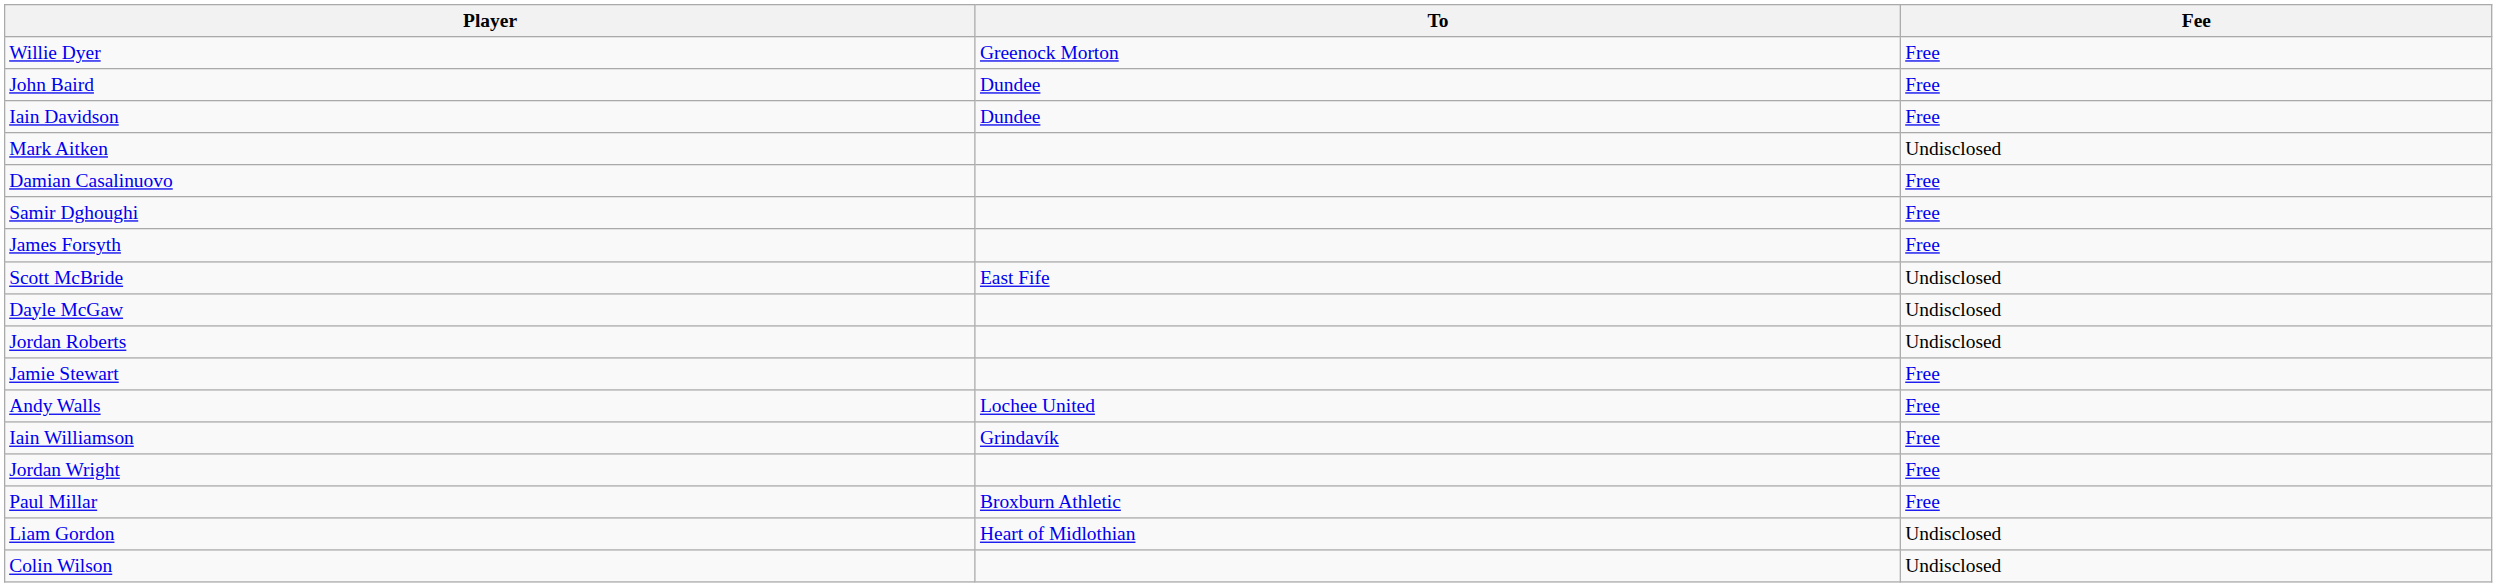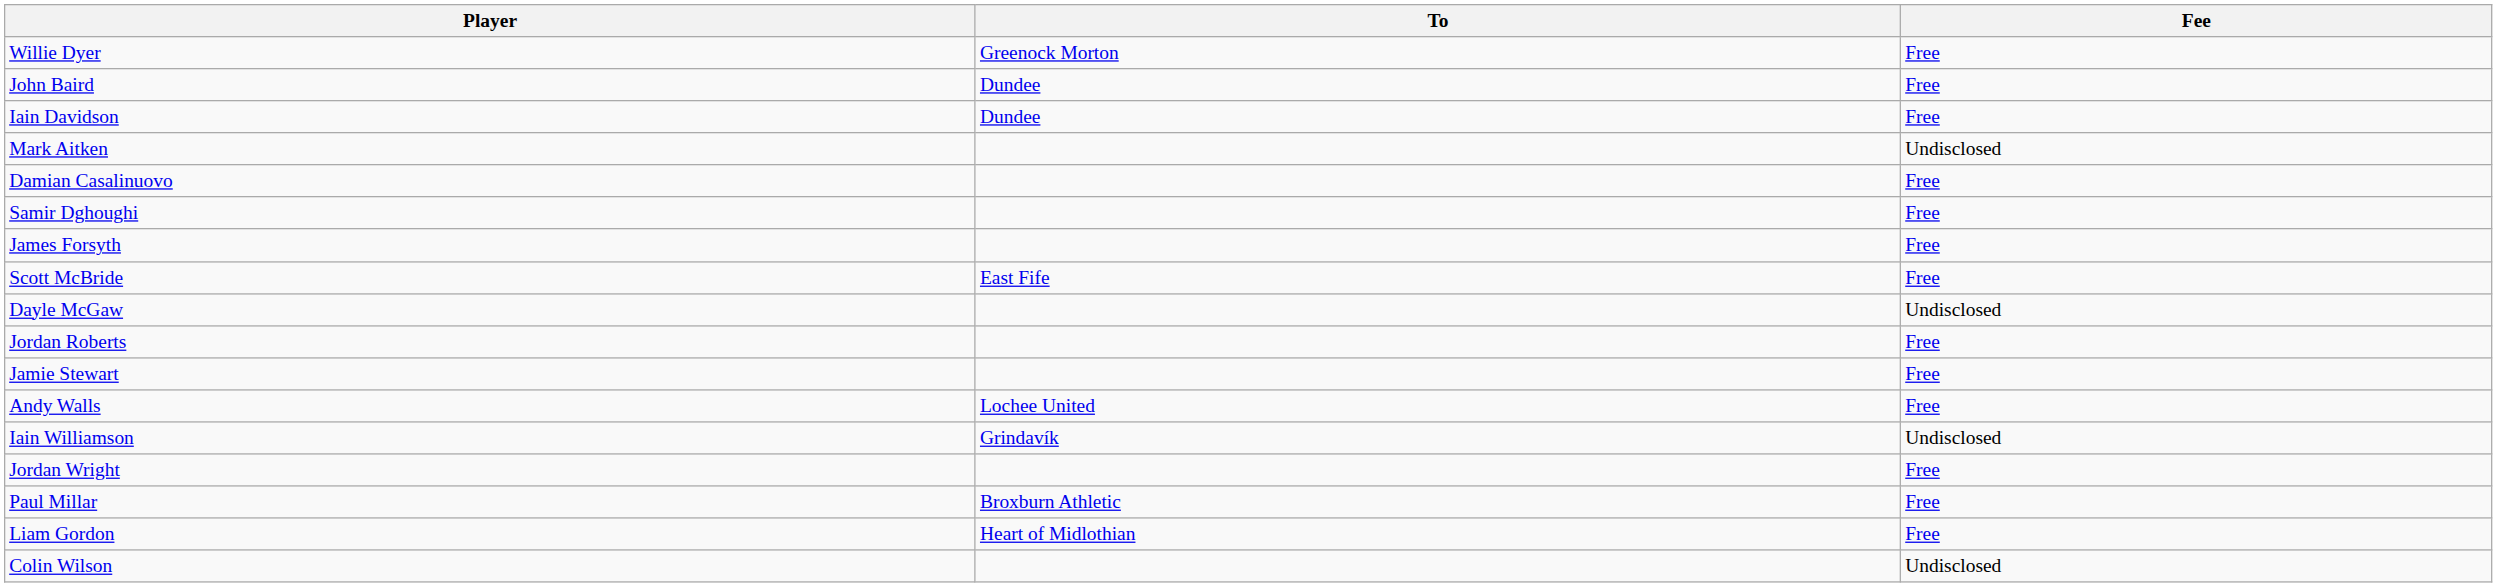 <table class="wikitable" style="text-align:center; font-size:95%;width:98%; text-align:left">
 <tr>
 <th>Player</th>
 <th>To</th>
 <th>Fee</th>
 </tr>
 <tr>
 <td> <a href='#'>Willie Dyer</a></td>
 <td> <a href='#'>Greenock Morton</a></td>
 <td><a href='#'>Free</a></td>
 </tr>
 <tr>
 <td> <a href='#'>John Baird</a></td>
 <td> <a href='#'>Dundee</a></td>
 <td><a href='#'>Free</a></td>
 </tr>
 <tr>
 <td> <a href='#'>Iain Davidson</a></td>
 <td> <a href='#'>Dundee</a></td>
 <td><a href='#'>Free</a></td>
 </tr>
 <tr>
 <td> <a href='#'>Mark Aitken</a></td>
 <td></td>
 <td>Undisclosed</td>
 </tr>
 <tr>
 <td> <a href='#'>Damian Casalinuovo</a></td>
 <td></td>
 <td><a href='#'>Free</a></td>
 </tr>
 <tr>
 <td> <a href='#'>Samir Dghoughi</a></td>
 <td></td>
 <td><a href='#'>Free</a></td>
 </tr>
 <tr>
 <td> <a href='#'>James Forsyth</a></td>
 <td></td>
 <td><a href='#'>Free</a></td>
 </tr>
 <tr>
 <td> <a href='#'>Scott McBride</a></td>
 <td> <a href='#'>East Fife</a></td>
-<td>Undisclosed</td>
+<td><a href='#'>Free</a></td>
 </tr>
 <tr>
 <td> <a href='#'>Dayle McGaw</a></td>
 <td></td>
 <td>Undisclosed</td>
 </tr>
 <tr>
 <td> <a href='#'>Jordan Roberts</a></td>
 <td></td>
-<td>Undisclosed</td>
+<td><a href='#'>Free</a></td>
 </tr>
 <tr>
 <td> <a href='#'>Jamie Stewart</a></td>
 <td></td>
 <td><a href='#'>Free</a></td>
 </tr>
 <tr>
 <td> <a href='#'>Andy Walls</a></td>
 <td> <a href='#'>Lochee United</a></td>
 <td><a href='#'>Free</a></td>
 </tr>
 <tr>
 <td> <a href='#'>Iain Williamson</a></td>
 <td> <a href='#'>Grindavík</a></td>
-<td><a href='#'>Free</a></td>
+<td>Undisclosed</td>
 </tr>
 <tr>
 <td> <a href='#'>Jordan Wright</a></td>
 <td></td>
 <td><a href='#'>Free</a></td>
 </tr>
 <tr>
 <td> <a href='#'>Paul Millar</a></td>
 <td> <a href='#'>Broxburn Athletic</a></td>
 <td><a href='#'>Free</a></td>
 </tr>
 <tr>
 <td> <a href='#'>Liam Gordon</a></td>
 <td> <a href='#'>Heart of Midlothian</a></td>
-<td>Undisclosed</td>
+<td><a href='#'>Free</a></td>
 </tr>
 <tr>
 <td> <a href='#'>Colin Wilson</a></td>
 <td></td>
 <td>Undisclosed</td>
 </tr>
 </table>
